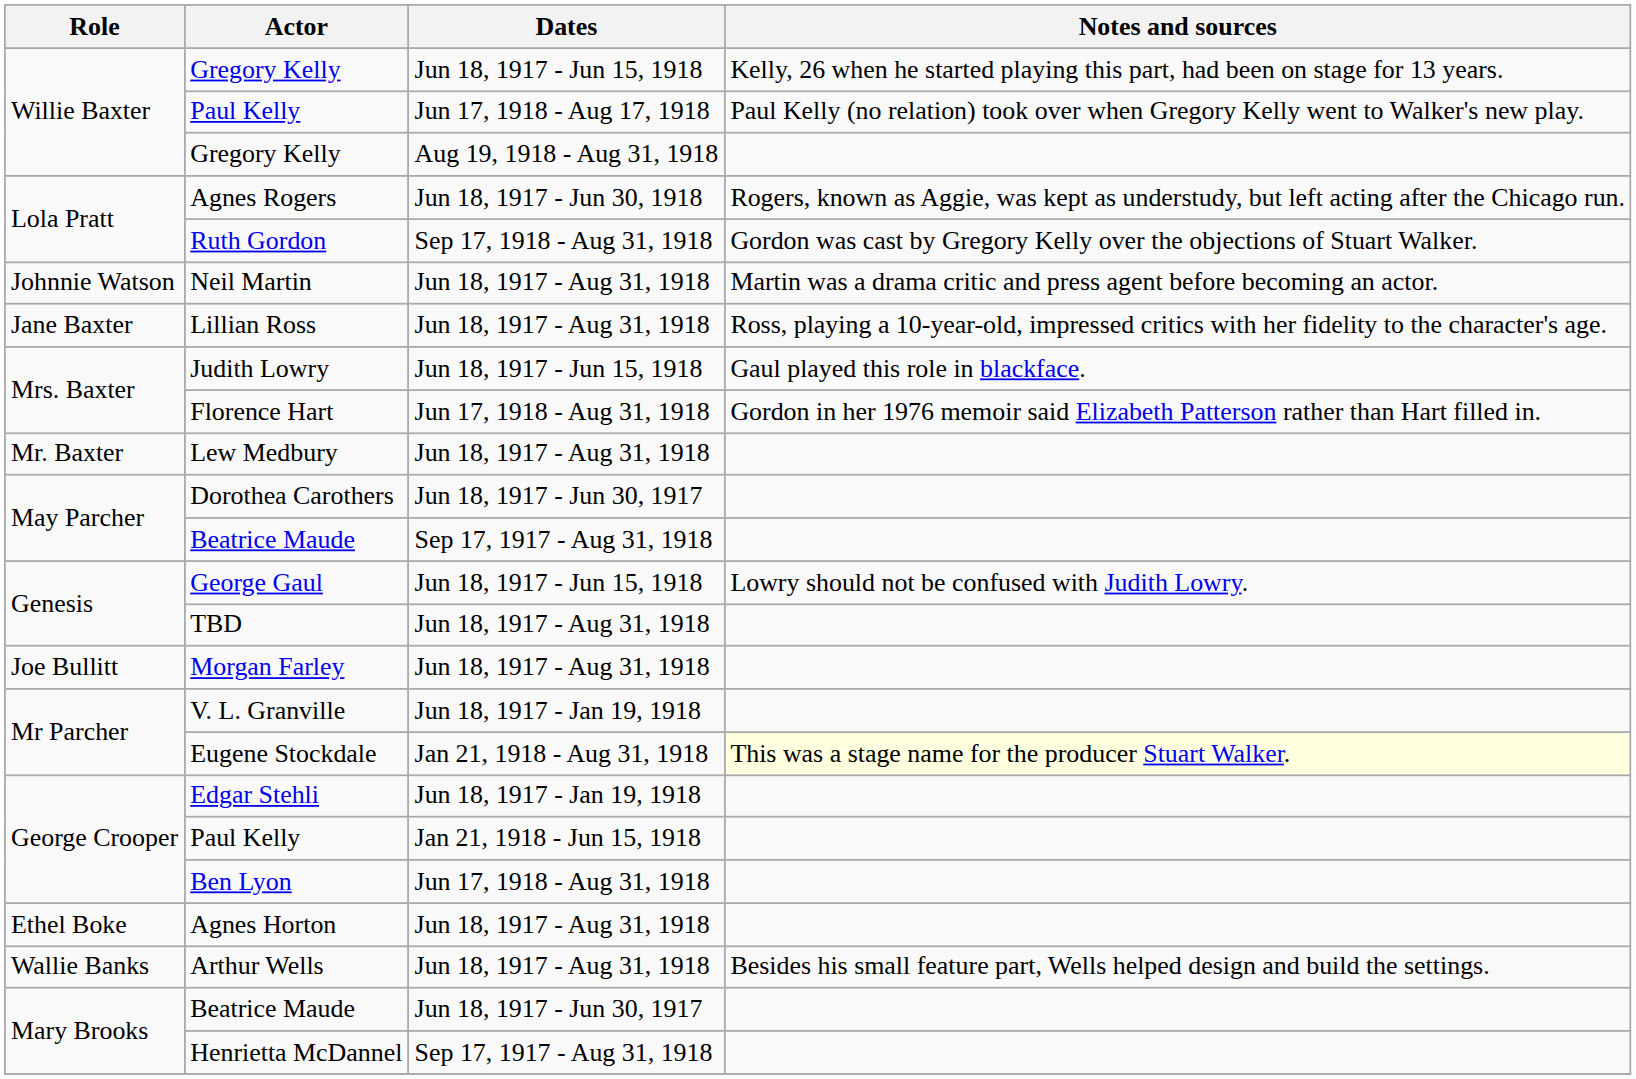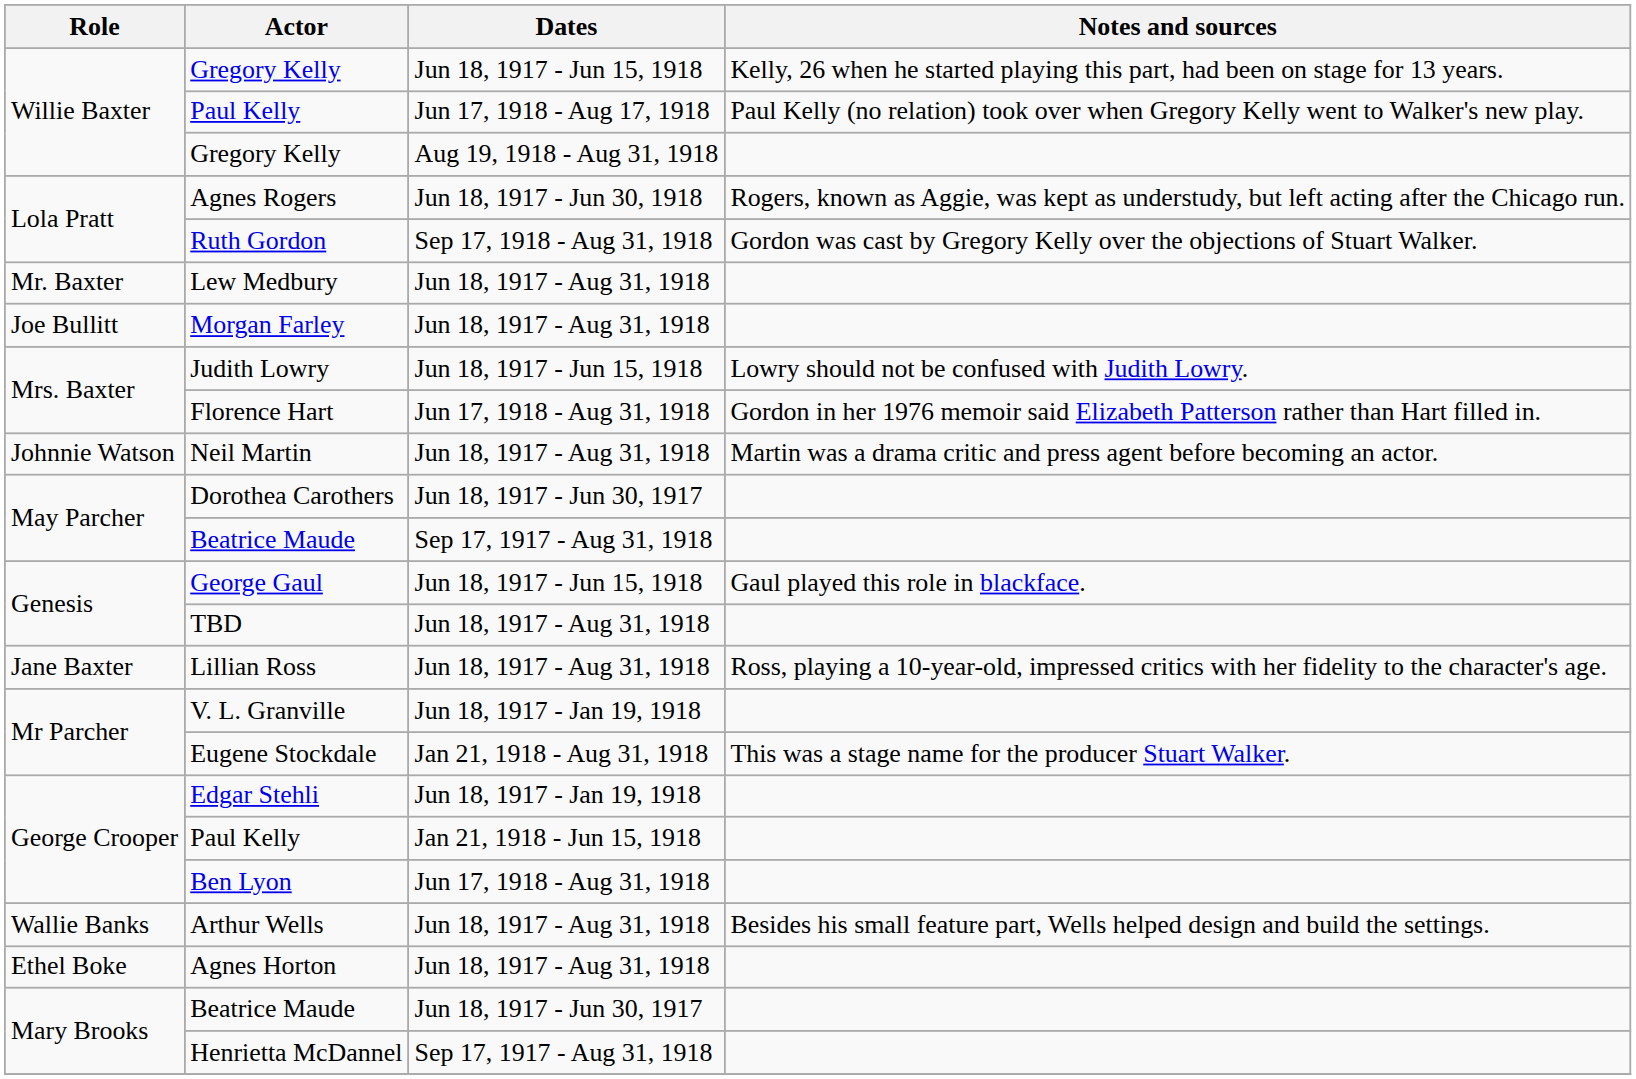 <table class="wikitable sortable plainrowheaders" style="font-size: 90%">
 <tr>
 <th scope="col">Role</th>
 <th scope="col">Actor</th>
 <th scope="col">Dates</th>
 <th scope="col">Notes and sources</th>
 </tr>
 <tr>
 <td rowspan=3>Willie Baxter</td>
 <td><a href='#'>Gregory Kelly</a></td>
 <td>Jun 18, 1917 - Jun 15, 1918</td>
 <td>Kelly, 26 when he started playing this part, had been on stage for 13 years.</td>
 </tr>
 <tr>
 <td><a href='#'>Paul Kelly</a></td>
 <td>Jun 17, 1918 - Aug 17, 1918</td>
 <td>Paul Kelly (no relation) took over when Gregory Kelly went to Walker's new play.</td>
 </tr>
 <tr>
 <td>Gregory Kelly</td>
 <td>Aug 19, 1918 - Aug 31, 1918</td>
 <td></td>
 </tr>
 <tr>
 <td rowspan=2>Lola Pratt</td>
 <td>Agnes Rogers</td>
 <td>Jun 18, 1917 - Jun 30, 1918</td>
 <td>Rogers, known as Aggie, was kept as understudy, but left acting after the Chicago run.</td>
 </tr>
 <tr>
 <td><a href='#'>Ruth Gordon</a></td>
 <td>Sep 17, 1918 - Aug 31, 1918</td>
 <td>Gordon was cast by Gregory Kelly over the objections of Stuart Walker.</td>
 </tr>
 <tr>
-<td>Johnnie Watson</td>
-<td>Neil Martin</td>
+<td>Mr. Baxter</td>
+<td>Lew Medbury</td>
 <td>Jun 18, 1917 - Aug 31, 1918</td>
-<td>Martin was a drama critic and press agent before becoming an actor.</td>
+<td></td>
 </tr>
 <tr>
-<td>Jane Baxter</td>
-<td>Lillian Ross</td>
+<td>Joe Bullitt</td>
+<td><a href='#'>Morgan Farley</a></td>
 <td>Jun 18, 1917 - Aug 31, 1918</td>
-<td>Ross, playing a 10-year-old, impressed critics with her fidelity to the character's age.</td>
+<td></td>
 </tr>
 <tr>
 <td rowspan=2>Mrs. Baxter</td>
 <td>Judith Lowry</td>
 <td>Jun 18, 1917 - Jun 15, 1918</td>
-<td>Gaul played this role in <a href='#'>blackface</a>.</td>
+<td>Lowry should not be confused with <a href='#'>Judith Lowry</a>.</td>
 </tr>
 <tr>
 <td>Florence Hart</td>
 <td>Jun 17, 1918 - Aug 31, 1918</td>
 <td>Gordon in her 1976 memoir said <a href='#'>Elizabeth Patterson</a> rather than Hart filled in.</td>
 </tr>
 <tr>
-<td>Mr. Baxter</td>
-<td>Lew Medbury</td>
+<td>Johnnie Watson</td>
+<td>Neil Martin</td>
 <td>Jun 18, 1917 - Aug 31, 1918</td>
-<td></td>
+<td>Martin was a drama critic and press agent before becoming an actor.</td>
 </tr>
 <tr>
 <td rowspan=2>May Parcher</td>
 <td>Dorothea Carothers</td>
 <td>Jun 18, 1917 - Jun 30, 1917</td>
 <td></td>
 </tr>
 <tr>
 <td><a href='#'>Beatrice Maude</a></td>
 <td>Sep 17, 1917 - Aug 31, 1918</td>
 <td></td>
 </tr>
 <tr>
 <td rowspan=2>Genesis</td>
 <td><a href='#'>George Gaul</a></td>
 <td>Jun 18, 1917 - Jun 15, 1918</td>
-<td>Lowry should not be confused with <a href='#'>Judith Lowry</a>.</td>
+<td>Gaul played this role in <a href='#'>blackface</a>.</td>
 </tr>
 <tr>
 <td>TBD</td>
 <td>Jun 18, 1917 - Aug 31, 1918</td>
 <td></td>
 </tr>
 <tr>
-<td>Joe Bullitt</td>
-<td><a href='#'>Morgan Farley</a></td>
+<td>Jane Baxter</td>
+<td>Lillian Ross</td>
 <td>Jun 18, 1917 - Aug 31, 1918</td>
-<td></td>
+<td>Ross, playing a 10-year-old, impressed critics with her fidelity to the character's age.</td>
 </tr>
 <tr>
 <td rowspan=2>Mr Parcher</td>
 <td>V. L. Granville</td>
 <td>Jun 18, 1917 - Jan 19, 1918</td>
 <td></td>
 </tr>
 <tr>
 <td>Eugene Stockdale</td>
 <td>Jan 21, 1918 - Aug 31, 1918</td>
-<td style="background: lightyellow;">This was a stage name for the producer <a href='#'>Stuart Walker</a>.</td>
+<td>This was a stage name for the producer <a href='#'>Stuart Walker</a>.</td>
 </tr>
 <tr>
 <td rowspan=3>George Crooper</td>
 <td><a href='#'>Edgar Stehli</a></td>
 <td>Jun 18, 1917 - Jan 19, 1918</td>
 <td></td>
 </tr>
 <tr>
 <td>Paul Kelly</td>
 <td>Jan 21, 1918 - Jun 15, 1918</td>
 <td></td>
 </tr>
 <tr>
 <td><a href='#'>Ben Lyon</a></td>
 <td>Jun 17, 1918 - Aug 31, 1918</td>
 <td></td>
 </tr>
 <tr>
+<td>Wallie Banks</td>
+<td>Arthur Wells</td>
+<td>Jun 18, 1917 - Aug 31, 1918</td>
+<td>Besides his small feature part, Wells helped design and build the settings.</td>
+</tr>
+<tr>
 <td>Ethel Boke</td>
 <td>Agnes Horton</td>
 <td>Jun 18, 1917 - Aug 31, 1918</td>
 <td></td>
-</tr>
-<tr>
-<td>Wallie Banks</td>
-<td>Arthur Wells</td>
-<td>Jun 18, 1917 - Aug 31, 1918</td>
-<td>Besides his small feature part, Wells helped design and build the settings.</td>
 </tr>
 <tr>
 <td rowspan=2>Mary Brooks</td>
 <td>Beatrice Maude</td>
 <td>Jun 18, 1917 - Jun 30, 1917</td>
 <td></td>
 </tr>
 <tr>
 <td>Henrietta McDannel</td>
 <td>Sep 17, 1917 - Aug 31, 1918</td>
 <td></td>
 </tr>
 <tr>
 </tr>
 </table>
